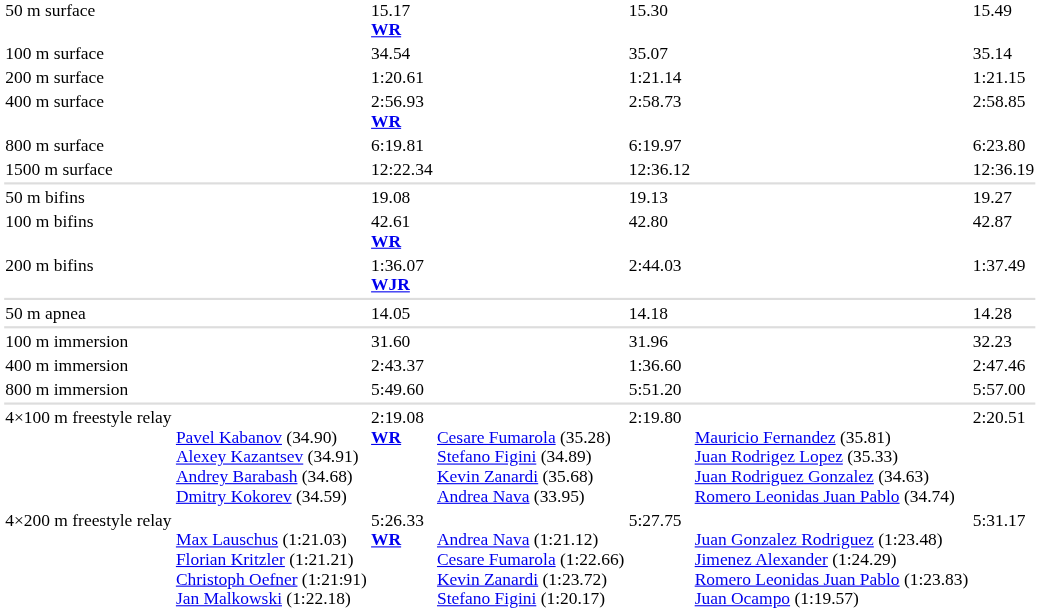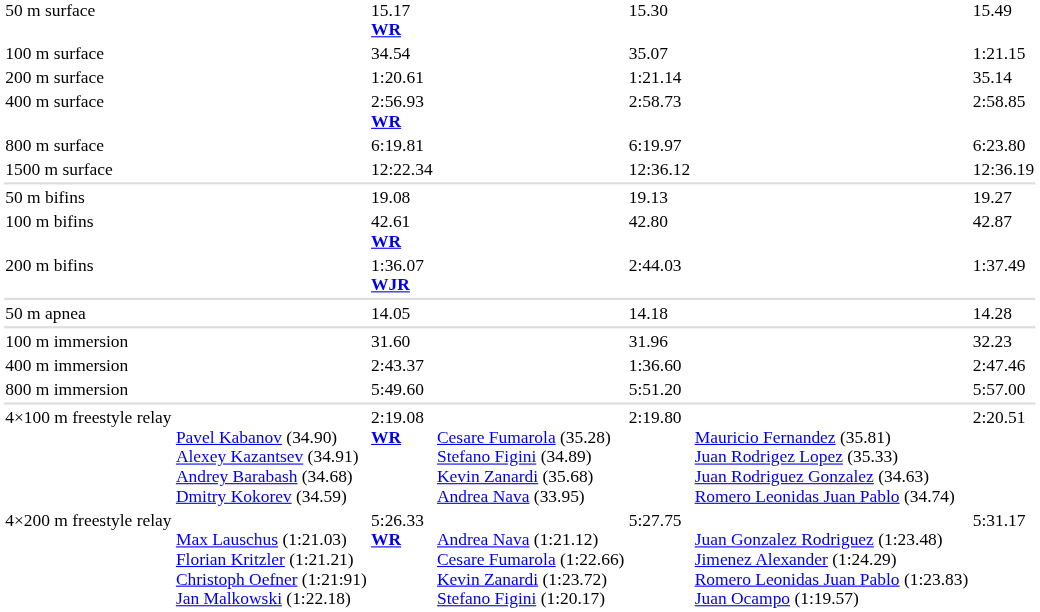 <table>
 <tr valign="top">
 <td>50 m surface</td>
 <td></td>
 <td>15.17 <br> <strong><a href='#'>WR</a></strong></td>
 <td></td>
 <td>15.30</td>
 <td></td>
 <td>15.49</td>
 </tr>
 <tr valign="top">
 <td>100 m surface</td>
 <td></td>
 <td>34.54</td>
 <td></td>
 <td>35.07</td>
 <td></td>
-<td>35.14</td>
+<td>1:21.15</td>
 </tr>
 <tr valign="top">
 <td>200 m surface</td>
 <td></td>
 <td>1:20.61</td>
 <td></td>
 <td>1:21.14</td>
 <td></td>
-<td>1:21.15</td>
+<td>35.14</td>
 </tr>
 <tr valign="top">
 <td>400 m surface</td>
 <td></td>
 <td>2:56.93 <br> <strong><a href='#'>WR</a></strong></td>
 <td></td>
 <td>2:58.73</td>
 <td></td>
 <td>2:58.85</td>
 </tr>
 <tr valign="top">
 <td>800 m surface</td>
 <td></td>
 <td>6:19.81</td>
 <td></td>
 <td>6:19.97</td>
 <td></td>
 <td>6:23.80</td>
 </tr>
 <tr valign="top">
 <td>1500 m surface</td>
 <td></td>
 <td>12:22.34</td>
 <td></td>
 <td>12:36.12</td>
 <td></td>
 <td>12:36.19</td>
 </tr>
 <tr bgcolor=#DDDDDD>
 <td colspan=7></td>
 </tr>
 <tr valign="top">
 <td>50 m bifins</td>
 <td></td>
 <td>19.08</td>
 <td></td>
 <td>19.13</td>
 <td></td>
 <td>19.27</td>
 </tr>
 <tr valign="top">
 <td>100 m bifins</td>
 <td></td>
 <td>42.61 <br> <strong><a href='#'>WR</a></strong></td>
 <td></td>
 <td>42.80</td>
 <td></td>
 <td>42.87</td>
 </tr>
 <tr valign="top">
 <td>200 m bifins</td>
 <td></td>
 <td>1:36.07 <br> <strong><a href='#'>WJR</a></strong></td>
 <td></td>
 <td>2:44.03</td>
 <td></td>
 <td>1:37.49</td>
 </tr>
 <tr bgcolor=#DDDDDD>
 <td colspan=7></td>
 </tr>
 <tr valign="top">
 <td>50 m apnea</td>
 <td></td>
 <td>14.05</td>
 <td></td>
 <td>14.18</td>
 <td><br></td>
 <td>14.28</td>
 </tr>
 <tr bgcolor=#DDDDDD>
 <td colspan=7></td>
 </tr>
 <tr valign="top">
 <td>100 m immersion</td>
 <td></td>
 <td>31.60</td>
 <td></td>
 <td>31.96</td>
 <td></td>
 <td>32.23</td>
 </tr>
 <tr valign="top">
 <td>400 m immersion</td>
 <td></td>
 <td>2:43.37</td>
 <td></td>
 <td>1:36.60</td>
 <td></td>
 <td>2:47.46</td>
 </tr>
 <tr valign="top">
 <td>800 m immersion</td>
 <td></td>
 <td>5:49.60</td>
 <td></td>
 <td>5:51.20</td>
 <td></td>
 <td>5:57.00</td>
 </tr>
 <tr bgcolor=#DDDDDD>
 <td colspan=7></td>
 </tr>
 <tr valign="top">
 <td>4×100 m freestyle relay</td>
 <td><br><a href='#'>Pavel Kabanov</a> (34.90)<br><a href='#'>Alexey Kazantsev</a> (34.91)<br><a href='#'>Andrey Barabash</a> (34.68)<br><a href='#'>Dmitry Kokorev</a> (34.59)</td>
 <td>2:19.08 <br> <strong><a href='#'>WR</a></strong></td>
 <td><br><a href='#'>Cesare Fumarola</a> (35.28)<br><a href='#'>Stefano Figini</a> (34.89)<br><a href='#'>Kevin Zanardi</a> (35.68)<br><a href='#'>Andrea Nava</a> (33.95)</td>
 <td>2:19.80</td>
 <td><br><a href='#'>Mauricio Fernandez</a> (35.81)<br><a href='#'>Juan Rodrigez Lopez</a> (35.33)<br><a href='#'>Juan Rodriguez Gonzalez</a> (34.63)<br><a href='#'>Romero Leonidas Juan Pablo</a> (34.74)</td>
 <td>2:20.51</td>
 </tr>
 <tr valign="top">
 <td>4×200 m freestyle relay</td>
 <td><br><a href='#'>Max Lauschus</a> (1:21.03)<br><a href='#'>Florian Kritzler</a> (1:21.21)<br><a href='#'>Christoph Oefner</a> (1:21:91)<br><a href='#'>Jan Malkowski</a> (1:22.18)</td>
 <td>5:26.33 <br> <strong><a href='#'>WR</a></strong></td>
 <td><br><a href='#'>Andrea Nava</a> (1:21.12)<br><a href='#'>Cesare Fumarola</a> (1:22.66)<br><a href='#'>Kevin Zanardi</a> (1:23.72)<br><a href='#'>Stefano Figini</a> (1:20.17)</td>
 <td>5:27.75</td>
 <td><br><a href='#'>Juan Gonzalez Rodriguez</a> (1:23.48)<br><a href='#'>Jimenez Alexander</a> (1:24.29)<br><a href='#'>Romero Leonidas Juan Pablo</a> (1:23.83)<br><a href='#'>Juan Ocampo</a> (1:19.57)</td>
 <td>5:31.17</td>
 </tr>
 <tr valign="top">
 </tr>
 <tr bgcolor= e8e8e8>
 </tr>
 </table>
